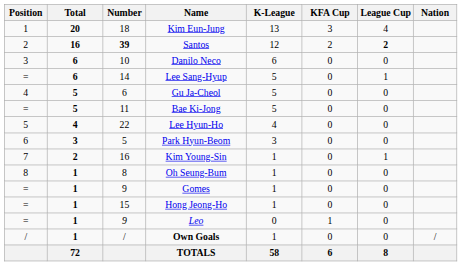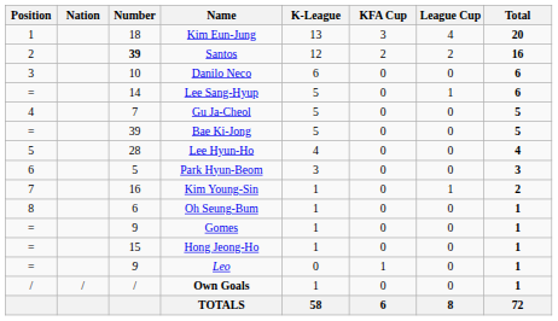 <table class="wikitable" style="font-size: 95%; text-align: center;">
 <tr>
 <th width=60>Position</th>
-<th width=80>Total</th>
+<th width=60>Nation</th>
 <th width=60>Number</th>
 <th width=150>Name</th>
 <th width=80>K-League</th>
 <th width=80>KFA Cup</th>
 <th width=80>League Cup</th>
-<th width=60>Nation</th>
+<th width=80>Total</th>
 </tr>
 <tr>
 <td>1</td>
-<td><strong>20</strong></td>
+<td></td>
 <td>18</td>
 <td><a href='#'>Kim Eun-Jung</a></td>
 <td>13</td>
 <td>3</td>
 <td>4</td>
-<td></td>
+<td><strong>20</strong></td>
 </tr>
 <tr>
 <td>2</td>
-<td><strong>16</strong></td>
+<td></td>
 <td><strong>39</strong></td>
 <td><a href='#'>Santos</a></td>
 <td>12</td>
 <td>2</td>
-<td><strong>2</strong></td>
-<td></td>
+<td>2</td>
+<td><strong>16</strong></td>
 </tr>
 <tr>
 <td>3</td>
-<td><strong>6</strong></td>
+<td></td>
 <td>10</td>
 <td><a href='#'>Danilo Neco</a></td>
 <td>6</td>
 <td>0</td>
 <td>0</td>
-<td></td>
+<td><strong>6</strong></td>
 </tr>
 <tr>
 <td>=</td>
-<td><strong>6</strong></td>
+<td></td>
 <td>14</td>
 <td><a href='#'>Lee Sang-Hyup</a></td>
 <td>5</td>
 <td>0</td>
 <td>1</td>
-<td></td>
+<td><strong>6</strong></td>
 </tr>
 <tr>
 <td>4</td>
-<td><strong>5</strong></td>
-<td>6</td>
+<td></td>
+<td>7</td>
 <td><a href='#'>Gu Ja-Cheol</a></td>
 <td>5</td>
 <td>0</td>
 <td>0</td>
-<td></td>
+<td><strong>5</strong></td>
 </tr>
 <tr>
 <td>=</td>
-<td><strong>5</strong></td>
-<td>11</td>
+<td></td>
+<td>39</td>
 <td><a href='#'>Bae Ki-Jong</a></td>
 <td>5</td>
 <td>0</td>
 <td>0</td>
-<td></td>
+<td><strong>5</strong></td>
 </tr>
 <tr>
 <td>5</td>
-<td><strong>4</strong></td>
-<td>22</td>
+<td></td>
+<td>28</td>
 <td><a href='#'>Lee Hyun-Ho</a></td>
 <td>4</td>
 <td>0</td>
 <td>0</td>
-<td></td>
+<td><strong>4</strong></td>
 </tr>
 <tr>
 <td>6</td>
-<td><strong>3</strong></td>
+<td></td>
 <td>5</td>
 <td><a href='#'>Park Hyun-Beom</a></td>
 <td>3</td>
 <td>0</td>
 <td>0</td>
-<td></td>
+<td><strong>3</strong></td>
 </tr>
 <tr>
 <td>7</td>
-<td><strong>2</strong></td>
+<td></td>
 <td>16</td>
 <td><a href='#'>Kim Young-Sin</a></td>
 <td>1</td>
 <td>0</td>
 <td>1</td>
-<td></td>
+<td><strong>2</strong></td>
 </tr>
 <tr>
 <td>8</td>
-<td><strong>1</strong></td>
-<td>8</td>
+<td></td>
+<td>6</td>
 <td><a href='#'>Oh Seung-Bum</a></td>
 <td>1</td>
 <td>0</td>
 <td>0</td>
-<td></td>
+<td><strong>1</strong></td>
 </tr>
 <tr>
 <td>=</td>
-<td><strong>1</strong></td>
+<td></td>
 <td>9</td>
 <td><a href='#'>Gomes</a></td>
 <td>1</td>
 <td>0</td>
 <td>0</td>
-<td></td>
+<td><strong>1</strong></td>
 </tr>
 <tr>
 <td>=</td>
-<td><strong>1</strong></td>
+<td></td>
 <td>15</td>
 <td><a href='#'>Hong Jeong-Ho</a></td>
 <td>1</td>
 <td>0</td>
 <td>0</td>
-<td></td>
+<td><strong>1</strong></td>
 </tr>
 <tr>
 <td>=</td>
-<td><strong>1</strong></td>
+<td></td>
 <td><em>9</em></td>
 <td><em><a href='#'>Leo</a></em></td>
 <td>0</td>
 <td>1</td>
 <td>0</td>
-<td></td>
+<td><strong>1</strong></td>
 </tr>
 <tr>
 <td>/</td>
-<td><strong>1</strong></td>
+<td>/</td>
 <td>/</td>
 <td><strong>Own Goals</strong></td>
 <td>1</td>
 <td>0</td>
 <td>0</td>
-<td>/</td>
+<td><strong>1</strong></td>
 </tr>
 <tr>
 <th></th>
-<th>72</th>
+<th></th>
 <th></th>
 <th><strong>TOTALS</strong></th>
 <th>58</th>
 <th>6</th>
 <th>8</th>
-<th></th>
+<th>72</th>
 </tr>
 </table>
